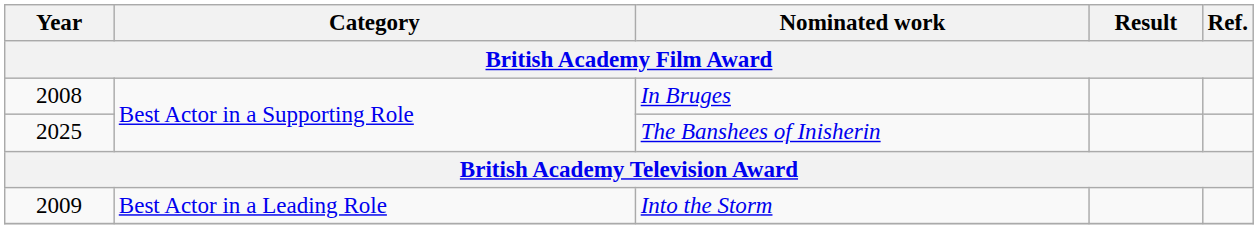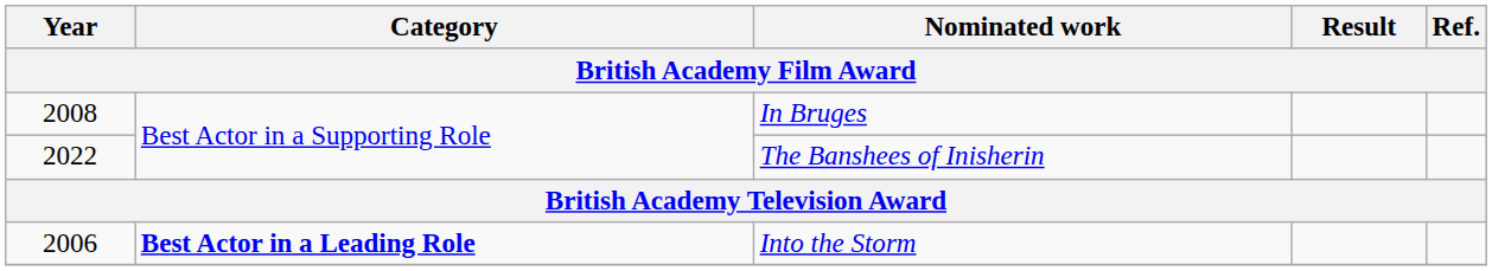 <table class=wikitable>
 <tr>
 <th scope="col" style="width:5em;">Year</th>
 <th scope="col" style="width:28em;">Category</th>
 <th scope="col" style="width:24em;">Nominated work</th>
 <th scope="col" style="width:5em;">Result</th>
 <th>Ref.</th>
 </tr>
 <tr>
 <th colspan=5><a href='#'>British Academy Film Award</a></th>
 </tr>
 <tr>
 <td style="text-align:center;">2008</td>
 <td rowspan=2><a href='#'>Best Actor in a Supporting Role</a></td>
 <td><em><a href='#'>In Bruges</a></em></td>
 <td></td>
 <td></td>
 </tr>
 <tr>
-<td style="text-align:center;">2025</td>
+<td style="text-align:center;">2022</td>
 <td><em><a href='#'>The Banshees of Inisherin</a></em></td>
 <td></td>
 <td></td>
 </tr>
 <tr>
 <th colspan=5><a href='#'>British Academy Television Award</a></th>
 </tr>
 <tr>
-<td style="text-align:center;">2009</td>
-<td><a href='#'>Best Actor in a Leading Role</a></td>
+<td style="text-align:center;">2006</td>
+<td><strong><a href='#'>Best Actor in a Leading Role</a></strong></td>
 <td><em><a href='#'>Into the Storm</a></em></td>
 <td></td>
 <td></td>
 </tr>
 <tr>
 </tr>
 </table>
